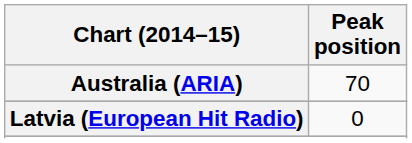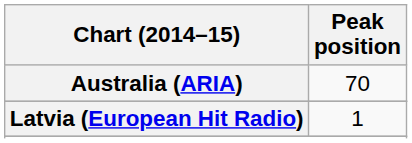 <table class="wikitable sortable plainrowheaders" style="text-align:center">
 <tr>
 <th>Chart (2014–15)</th>
 <th>Peak<br>position</th>
 </tr>
 <tr>
 <th scope="row">Australia (<a href='#'>ARIA</a>)</th>
 <td>70</td>
 </tr>
 <tr>
 </tr>
 <tr>
 </tr>
 <tr>
 </tr>
 <tr>
 </tr>
 <tr>
 <th scope="row">Latvia (<a href='#'>European Hit Radio</a>)</th>
-<td>0</td>
+<td>1</td>
 </tr>
 <tr>
 </tr>
 <tr>
 </tr>
 <tr>
 </tr>
 <tr>
 </tr>
 <tr>
 </tr>
 <tr>
 </tr>
 <tr>
 </tr>
 <tr>
 </tr>
 </table>
